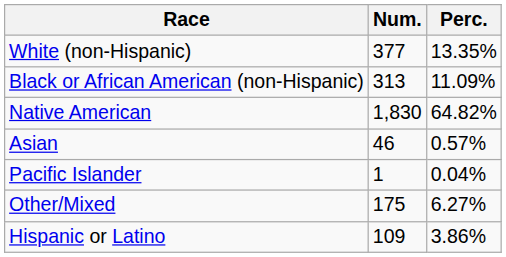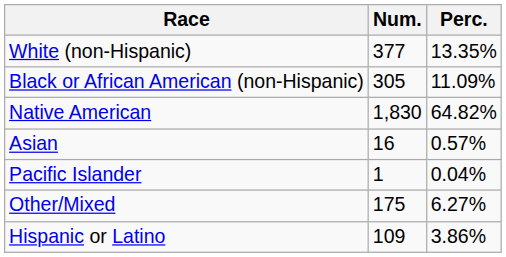 <table class="wikitable">
 <tr>
 <th>Race</th>
 <th>Num.</th>
 <th>Perc.</th>
 </tr>
 <tr>
 <td><a href='#'>White</a> (non-Hispanic)</td>
 <td>377</td>
 <td>13.35%</td>
 </tr>
 <tr>
 <td><a href='#'>Black or African American</a> (non-Hispanic)</td>
-<td>313</td>
+<td>305</td>
 <td>11.09%</td>
 </tr>
 <tr>
 <td><a href='#'>Native American</a></td>
 <td>1,830</td>
 <td>64.82%</td>
 </tr>
 <tr>
 <td><a href='#'>Asian</a></td>
-<td>46</td>
+<td>16</td>
 <td>0.57%</td>
 </tr>
 <tr>
 <td><a href='#'>Pacific Islander</a></td>
 <td>1</td>
 <td>0.04%</td>
 </tr>
 <tr>
 <td><a href='#'>Other/Mixed</a></td>
 <td>175</td>
 <td>6.27%</td>
 </tr>
 <tr>
 <td><a href='#'>Hispanic</a> or <a href='#'>Latino</a></td>
 <td>109</td>
 <td>3.86%</td>
 </tr>
 </table>
